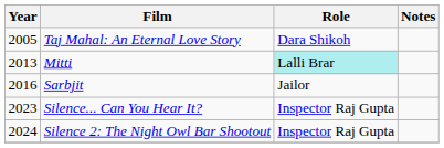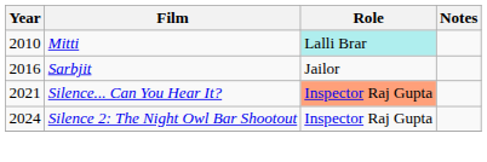 <table class="wikitable sortable">
 <tr>
 <th>Year</th>
 <th>Film</th>
 <th>Role</th>
 <th>Notes</th>
 </tr>
 <tr>
-<td>2005</td>
-<td><em><a href='#'>Taj Mahal: An Eternal Love Story</a></em></td>
-<td><a href='#'>Dara Shikoh</a></td>
-<td></td>
-</tr>
-<tr>
-<td>2013</td>
+<td>2010</td>
 <td><em><a href='#'> Mitti</a></em></td>
 <td style="background: paleturquoise;">Lalli Brar</td>
 <td></td>
 </tr>
 <tr>
 <td>2016</td>
 <td><em><a href='#'> Sarbjit</a></em></td>
 <td>Jailor</td>
 <td></td>
 </tr>
 <tr>
-<td>2023</td>
+<td>2021</td>
 <td><em><a href='#'>Silence... Can You Hear It?</a></em></td>
-<td><a href='#'>Inspector</a> Raj Gupta</td>
+<td style="background: lightsalmon;"><a href='#'>Inspector</a> Raj Gupta</td>
 <td></td>
 </tr>
 <tr>
 <td>2024</td>
 <td><em><a href='#'>Silence 2: The Night Owl Bar Shootout</a></em></td>
 <td><a href='#'>Inspector</a> Raj Gupta</td>
 <td></td>
 </tr>
 <tr>
 </tr>
 </table>
